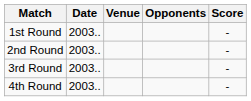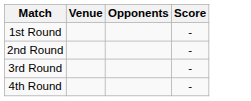 <table class="wikitable" style="text-align:center;">
 <tr>
 <th>Match</th>
-<th>Date</th>
 <th>Venue</th>
 <th>Opponents</th>
 <th>Score</th>
 </tr>
 <tr>
 <td>1st Round</td>
-<td>2003..</td>
 <td><a href='#'></a></td>
 <td><a href='#'></a></td>
 <td>-</td>
 </tr>
 <tr>
 <td>2nd Round</td>
-<td>2003..</td>
 <td><a href='#'></a></td>
 <td><a href='#'></a></td>
 <td>-</td>
 </tr>
 <tr>
 <td>3rd Round</td>
-<td>2003..</td>
 <td><a href='#'></a></td>
 <td><a href='#'></a></td>
 <td>-</td>
 </tr>
 <tr>
 <td>4th Round</td>
-<td>2003..</td>
 <td><a href='#'></a></td>
 <td><a href='#'></a></td>
 <td>-</td>
 </tr>
 </table>
